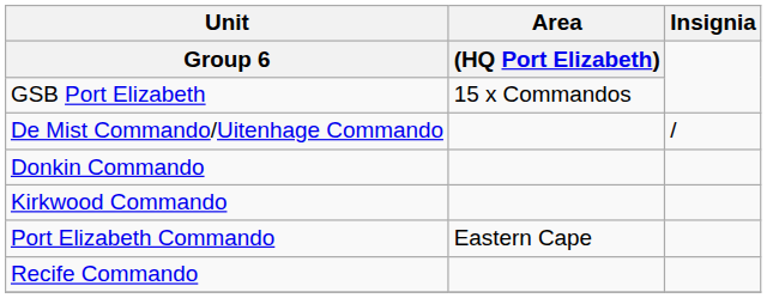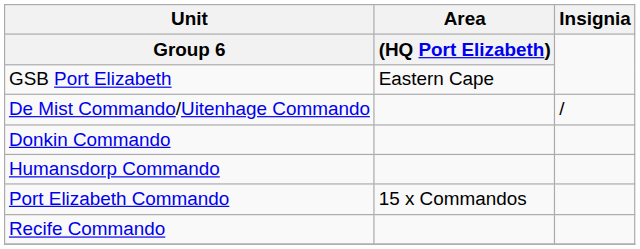 <table class="wikitable">
 <tr>
 <th>Unit</th>
 <th>Area</th>
 <th>Insignia</th>
 </tr>
 <tr>
 <th>Group 6</th>
 <th>(HQ <a href='#'>Port Elizabeth</a>)</th>
 </tr>
 <tr>
 <td>GSB  <a href='#'>Port Elizabeth</a></td>
-<td>15 x Commandos</td>
+<td>Eastern Cape</td>
 </tr>
 <tr>
 <td><a href='#'>De Mist Commando</a>/<a href='#'>Uitenhage Commando</a></td>
 <td></td>
 <td>/ </td>
 </tr>
 <tr>
 <td><a href='#'>Donkin Commando</a></td>
 <td></td>
 <td></td>
 </tr>
 <tr>
-<td><a href='#'>Kirkwood Commando</a></td>
+<td><a href='#'>Humansdorp Commando</a></td>
 <td></td>
 <td></td>
 </tr>
 <tr>
 <td><a href='#'>Port Elizabeth Commando</a></td>
-<td>Eastern Cape</td>
+<td>15 x Commandos</td>
 <td></td>
 </tr>
 <tr>
 <td><a href='#'>Recife Commando</a></td>
 <td></td>
 <td></td>
 </tr>
 <tr>
 </tr>
 </table>
